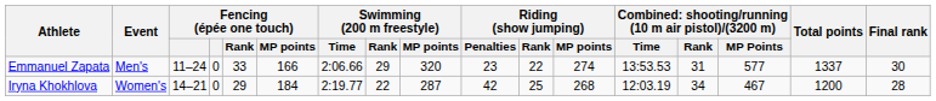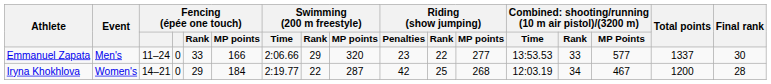 <table class="wikitable" style="font-size:90%">
 <tr>
 <th rowspan="2">Athlete</th>
 <th rowspan="2">Event</th>
 <th colspan=4>Fencing<br><span>(épée one touch)</span></th>
 <th colspan=3>Swimming<br><span>(200 m freestyle)</span></th>
 <th colspan=3>Riding<br><span>(show jumping)</span></th>
 <th colspan=3>Combined: shooting/running<br><span>(10 m air pistol)/(3200 m)</span></th>
 <th rowspan=2>Total points</th>
 <th rowspan=2>Final rank</th>
 </tr>
 <tr style="font-size:95%">
 <th></th>
 <th></th>
 <th>Rank</th>
 <th>MP points</th>
 <th>Time</th>
 <th>Rank</th>
 <th>MP points</th>
 <th>Penalties</th>
 <th>Rank</th>
 <th>MP points</th>
 <th>Time</th>
 <th>Rank</th>
 <th>MP Points</th>
 </tr>
 <tr align=center>
 <td align=left><a href='#'>Emmanuel Zapata</a></td>
 <td align=left><a href='#'>Men's</a></td>
 <td>11–24</td>
 <td>0</td>
 <td>33</td>
 <td>166</td>
 <td>2:06.66</td>
 <td>29</td>
 <td>320</td>
 <td>23</td>
 <td>22</td>
-<td>274</td>
+<td>277</td>
 <td>13:53.53</td>
-<td>31</td>
+<td>33</td>
 <td>577</td>
 <td>1337</td>
 <td>30</td>
 </tr>
 <tr align=center>
 <td align=left><a href='#'>Iryna Khokhlova</a></td>
 <td align=left><a href='#'>Women's</a></td>
 <td>14–21</td>
 <td>0</td>
 <td>29</td>
 <td>184</td>
 <td>2:19.77</td>
 <td>22</td>
 <td>287</td>
 <td>42</td>
 <td>25</td>
 <td>268</td>
 <td>12:03.19</td>
 <td>34</td>
 <td>467</td>
 <td>1200</td>
 <td>28</td>
 </tr>
 </table>
